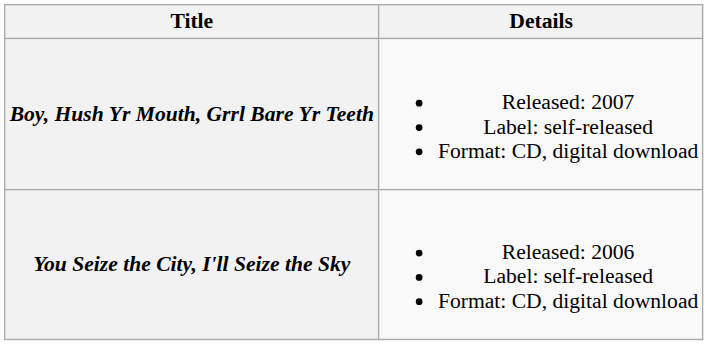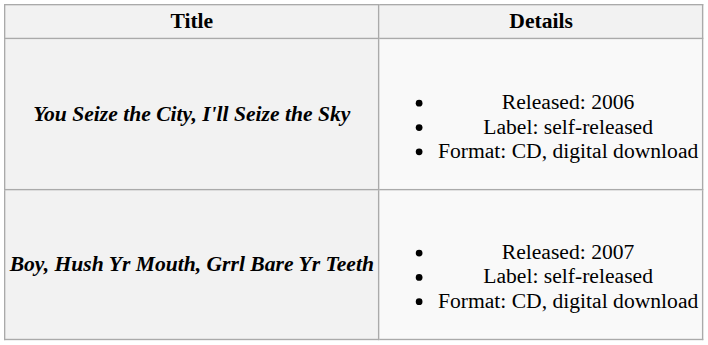 <table class="wikitable plainrowheaders" style="text-align:center;" border="1">
 <tr>
 <th scope="col">Title</th>
 <th scope="col">Details</th>
 </tr>
 <tr>
+<th scope="row"><em>You Seize the City, I'll Seize the Sky</em></th>
+<td><br><ul><li>Released: 2006</li><li>Label: self-released</li><li>Format: CD, digital download</li></ul></td>
+</tr>
+<tr>
 <th scope="row"><em>Boy, Hush Yr Mouth, Grrl Bare Yr Teeth</em></th>
 <td><br><ul><li>Released: 2007</li><li>Label: self-released</li><li>Format: CD, digital download</li></ul></td>
 </tr>
-<tr>
-<th scope="row"><em>You Seize the City, I'll Seize the Sky</em></th>
-<td><br><ul><li>Released: 2006</li><li>Label: self-released</li><li>Format: CD, digital download</li></ul></td>
-</tr>
 </table>
